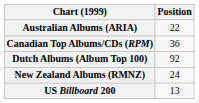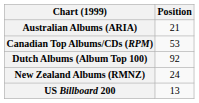 <table class="wikitable sortable plainrowheaders" style="text-align:center">
 <tr>
 <th scope="col">Chart (1999)</th>
 <th scope="col">Position</th>
 </tr>
 <tr>
 <th scope="row">Australian Albums (ARIA)</th>
-<td>22</td>
+<td>21</td>
 </tr>
 <tr>
 <th scope="row">Canadian Top Albums/CDs (<em>RPM</em>)</th>
-<td>36</td>
+<td>53</td>
 </tr>
 <tr>
 <th scope="row">Dutch Albums (Album Top 100)</th>
 <td>92</td>
 </tr>
 <tr>
 <th scope="row">New Zealand Albums (RMNZ)</th>
 <td>24</td>
 </tr>
 <tr>
 <th scope="row">US <em>Billboard</em> 200</th>
 <td>13</td>
 </tr>
 </table>
